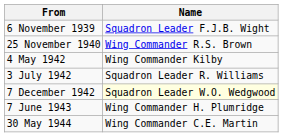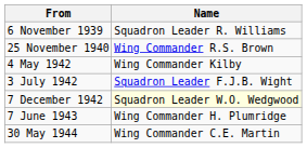 <table class="wikitable">
 <tr>
 <th>From</th>
 <th>Name</th>
 </tr>
 <tr>
 <td>6 November 1939</td>
-<td><a href='#'>Squadron Leader</a> F.J.B. Wight</td>
+<td>Squadron Leader R. Williams</td>
 </tr>
 <tr>
 <td>25 November 1940</td>
 <td><a href='#'>Wing Commander</a> R.S. Brown</td>
 </tr>
 <tr>
 <td>4 May 1942</td>
 <td>Wing Commander Kilby</td>
 </tr>
 <tr>
 <td>3 July 1942</td>
-<td>Squadron Leader R. Williams</td>
+<td><a href='#'>Squadron Leader</a> F.J.B. Wight</td>
 </tr>
 <tr>
 <td>7 December 1942</td>
 <td style="background: lightyellow;">Squadron Leader W.O. Wedgwood</td>
 </tr>
 <tr>
 <td>7 June 1943</td>
 <td>Wing Commander H. Plumridge</td>
 </tr>
 <tr>
 <td>30 May 1944</td>
 <td>Wing Commander C.E. Martin</td>
 </tr>
 </table>
